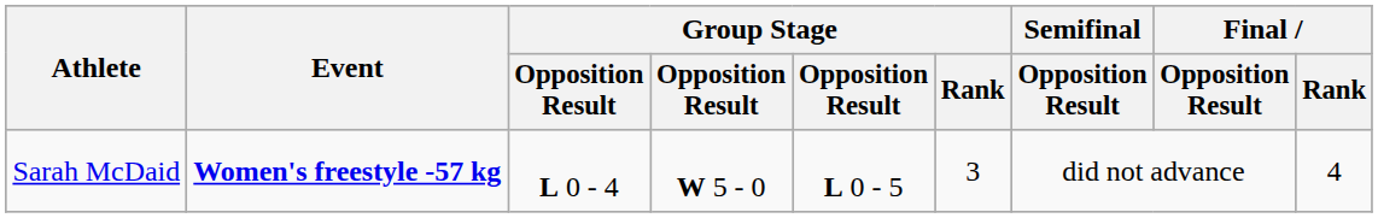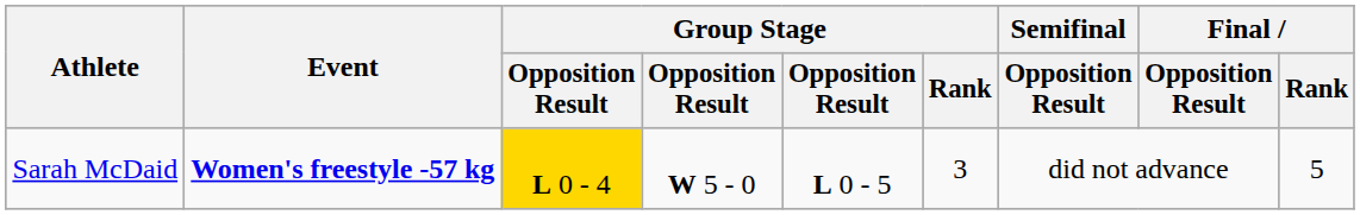 <table class="wikitable" style="font-size:90%;">
 <tr>
 <th rowspan=2>Athlete</th>
 <th rowspan=2>Event</th>
 <th colspan=4>Group Stage</th>
 <th>Semifinal</th>
 <th colspan=2>Final / </th>
 </tr>
 <tr style="font-size: 95%">
 <th>Opposition<br>Result</th>
 <th>Opposition<br>Result</th>
 <th>Opposition<br>Result</th>
 <th>Rank</th>
 <th>Opposition<br>Result</th>
 <th>Opposition<br>Result</th>
 <th>Rank</th>
 </tr>
 <tr align=center>
 <td align=left><a href='#'>Sarah McDaid</a></td>
 <td align=left><strong><a href='#'>Women's freestyle -57 kg</a></strong></td>
-<td><br><strong>L</strong> 0 - 4</td>
+<td style="background: gold;"><br><strong>L</strong> 0 - 4</td>
 <td><br><strong>W</strong> 5 - 0</td>
 <td><br><strong>L</strong> 0 - 5</td>
 <td>3</td>
 <td colspan=2>did not advance</td>
-<td>4</td>
+<td>5</td>
 </tr>
 </table>
